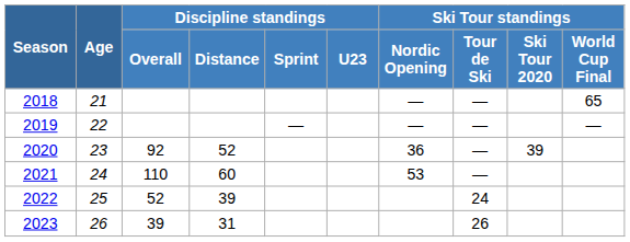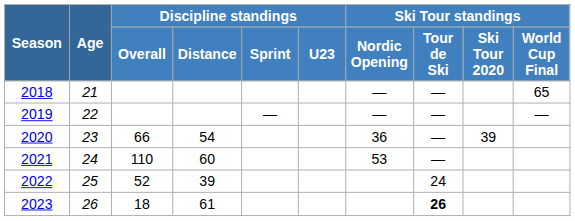 <table class="wikitable" style="font-size:95%; text-align:center; border:grey solid 1px; border-collapse:collapse; background:#ffffff;">
 <tr>
 <th style="background-color:#369; color:white; width:60px;" rowspan="2"> Season </th>
 <th style="background-color:#369; color:white; width:40px;" rowspan="2"> Age </th>
 <th style="background-color:#4180be; color:white;" colspan="4">Discipline standings</th>
 <th style="background-color:#4180be; color:white;" colspan="4">Ski Tour standings</th>
 </tr>
 <tr>
 <th style="background-color:#4180be; color:white; width:75px;">Overall</th>
 <th style="background-color:#4180be; color:white; width:75px;">Distance</th>
 <th style="background-color:#4180be; color:white; width:75px;">Sprint</th>
 <th style="background-color:#4180be; color:white; width:75px;">U23</th>
 <th style="background-color:#4180be; color:white; width:75px;">Nordic<br>Opening</th>
 <th style="background-color:#4180be; color:white; width:75px;">Tour de<br>Ski</th>
 <th style="background-color:#4180be; color:white; width:75px;">Ski Tour<br>2020</th>
 <th style="background-color:#4180be; color:white; width:75px;">World Cup<br>Final</th>
 </tr>
 <tr>
 <td><a href='#'>2018</a></td>
 <td><em>21</em></td>
 <td></td>
 <td></td>
 <td></td>
 <td></td>
 <td>—</td>
 <td>—</td>
 <td></td>
 <td>65</td>
 </tr>
 <tr>
 <td><a href='#'>2019</a></td>
 <td><em>22</em></td>
 <td></td>
 <td></td>
 <td>—</td>
 <td></td>
 <td>—</td>
 <td>—</td>
 <td></td>
 <td>—</td>
 </tr>
 <tr>
 <td><a href='#'>2020</a></td>
 <td><em>23</em></td>
-<td>92</td>
-<td>52</td>
+<td>66</td>
+<td>54</td>
 <td></td>
 <td></td>
 <td>36</td>
 <td>—</td>
 <td>39</td>
 <td></td>
 </tr>
 <tr>
 <td><a href='#'>2021</a></td>
 <td><em>24</em></td>
 <td>110</td>
 <td>60</td>
 <td></td>
 <td></td>
 <td>53</td>
 <td>—</td>
 <td></td>
 <td></td>
 </tr>
 <tr>
 <td><a href='#'>2022</a></td>
 <td><em>25</em></td>
 <td>52</td>
 <td>39</td>
 <td></td>
 <td></td>
 <td></td>
 <td>24</td>
 <td></td>
 <td></td>
 </tr>
 <tr>
 <td><a href='#'>2023</a></td>
 <td><em>26</em></td>
-<td>39</td>
-<td>31</td>
+<td>18</td>
+<td>61</td>
 <td></td>
 <td></td>
 <td></td>
-<td>26</td>
+<td><strong>26</strong></td>
 <td></td>
 <td></td>
 </tr>
 </table>
